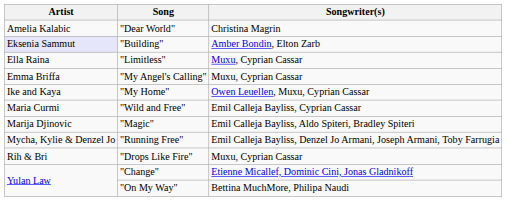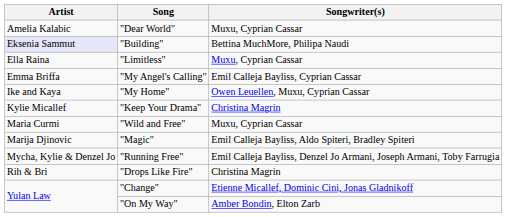 <table class="sortable wikitable plainrowheaders" style="margin: 1em auto 1em auto">
 <tr>
 <th>Artist</th>
 <th>Song</th>
 <th>Songwriter(s)</th>
 </tr>
 <tr>
 <td>Amelia Kalabic</td>
 <td>"Dear World"</td>
-<td>Christina Magrin</td>
+<td>Muxu, Cyprian Cassar</td>
 </tr>
 <tr>
 <td style="background: lavender;">Eksenia Sammut</td>
 <td>"Building"</td>
-<td><a href='#'>Amber Bondin</a>, Elton Zarb</td>
+<td>Bettina MuchMore, Philipa Naudi</td>
 </tr>
 <tr>
 <td>Ella Raina</td>
 <td>"Limitless"</td>
 <td><a href='#'>Muxu</a>, Cyprian Cassar</td>
 </tr>
 <tr>
 <td>Emma Briffa</td>
 <td>"My Angel's Calling"</td>
-<td>Muxu, Cyprian Cassar</td>
+<td>Emil Calleja Bayliss, Cyprian Cassar</td>
 </tr>
 <tr>
 <td>Ike and Kaya</td>
 <td>"My Home"</td>
 <td><a href='#'>Owen Leuellen</a>, Muxu, Cyprian Cassar</td>
 </tr>
 <tr>
+<td>Kylie Micallef</td>
+<td>"Keep Your Drama"</td>
+<td><a href='#'>Christina Magrin</a></td>
+</tr>
+<tr>
 <td>Maria Curmi</td>
 <td>"Wild and Free"</td>
-<td>Emil Calleja Bayliss, Cyprian Cassar</td>
+<td>Muxu, Cyprian Cassar</td>
 </tr>
 <tr>
 <td>Marija Djinovic</td>
 <td>"Magic"</td>
 <td>Emil Calleja Bayliss, Aldo Spiteri, Bradley Spiteri</td>
 </tr>
 <tr>
 <td>Mycha, Kylie & Denzel Jo</td>
 <td>"Running Free"</td>
 <td>Emil Calleja Bayliss, Denzel Jo Armani, Joseph Armani, Toby Farrugia</td>
 </tr>
 <tr>
 <td>Rih & Bri</td>
 <td>"Drops Like Fire"</td>
-<td>Muxu, Cyprian Cassar</td>
+<td>Christina Magrin</td>
 </tr>
 <tr>
 <td rowspan="2"><a href='#'>Yulan Law</a></td>
 <td>"Change"</td>
 <td><a href='#'>Etienne Micallef, Dominic Cini, Jonas Gladnikoff</a></td>
 </tr>
 <tr>
 <td>"On My Way"</td>
-<td>Bettina MuchMore, Philipa Naudi</td>
+<td><a href='#'>Amber Bondin</a>, Elton Zarb</td>
 </tr>
 </table>
